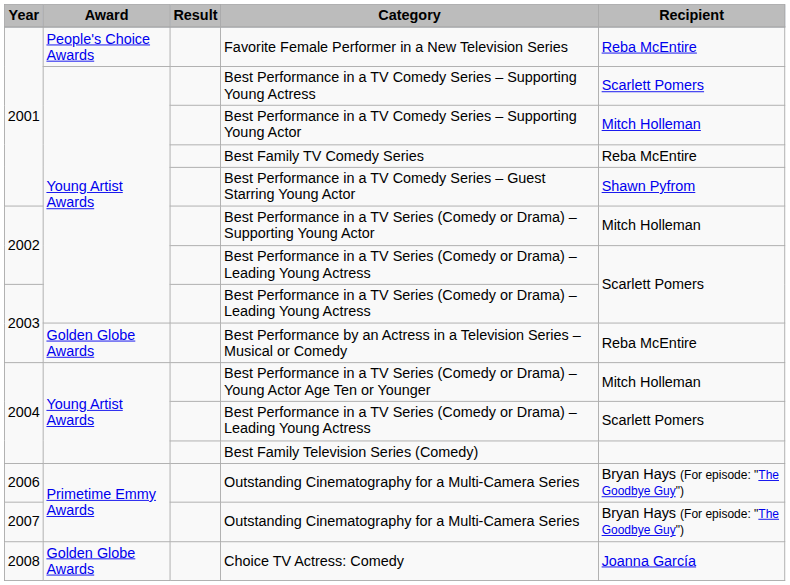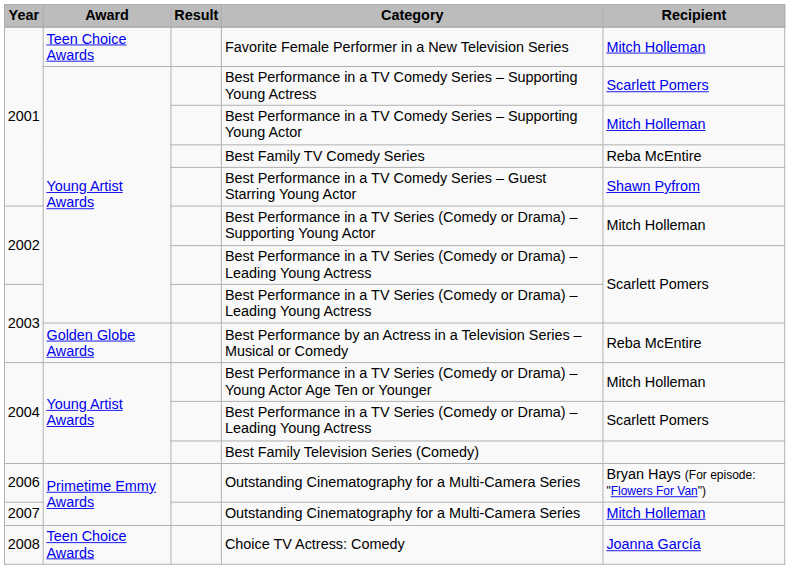 <table class="wikitable">
 <tr style="background:#b0c4de; text-align:center;">
 <th style="background:#bcbcbc;">Year</th>
 <th style="background:#bcbcbc;">Award</th>
 <th style="background:#bcbcbc;">Result</th>
 <th style="background:#bcbcbc;">Category</th>
 <th style="background:#bcbcbc;">Recipient</th>
 </tr>
 <tr style="background:#eaeaea;">
 </tr>
 <tr>
 <td rowspan=5>2001</td>
-<td><a href='#'>People's Choice Awards</a></td>
+<td><a href='#'>Teen Choice Awards</a></td>
 <td></td>
 <td>Favorite Female Performer in a New Television Series</td>
-<td><a href='#'>Reba McEntire</a></td>
+<td><a href='#'>Mitch Holleman</a></td>
 </tr>
 <tr>
 <td rowspan=7><a href='#'>Young Artist Awards</a></td>
 <td></td>
 <td>Best Performance in a TV Comedy Series – Supporting Young Actress</td>
 <td><a href='#'>Scarlett Pomers</a></td>
 </tr>
 <tr>
 <td></td>
 <td>Best Performance in a TV Comedy Series – Supporting Young Actor</td>
 <td><a href='#'>Mitch Holleman</a></td>
 </tr>
 <tr>
 <td></td>
 <td>Best Family TV Comedy Series</td>
 <td>Reba McEntire</td>
 </tr>
 <tr>
 <td></td>
 <td>Best Performance in a TV Comedy Series – Guest Starring Young Actor</td>
 <td><a href='#'>Shawn Pyfrom</a></td>
 </tr>
 <tr>
 <td rowspan=2>2002</td>
 <td></td>
 <td>Best Performance in a TV Series (Comedy or Drama) – Supporting Young Actor</td>
 <td>Mitch Holleman</td>
 </tr>
 <tr>
 <td></td>
 <td>Best Performance in a TV Series (Comedy or Drama) – Leading Young Actress</td>
 <td rowspan="2">Scarlett Pomers</td>
 </tr>
 <tr>
 <td rowspan=2>2003</td>
 <td></td>
 <td>Best Performance in a TV Series (Comedy or Drama) – Leading Young Actress</td>
 </tr>
 <tr>
 <td><a href='#'>Golden Globe Awards</a></td>
 <td></td>
 <td>Best Performance by an Actress in a Television Series – Musical or Comedy</td>
 <td>Reba McEntire</td>
 </tr>
 <tr>
 <td rowspan=3>2004</td>
 <td rowspan=3><a href='#'>Young Artist Awards</a></td>
 <td></td>
 <td>Best Performance in a TV Series (Comedy or Drama) – Young Actor Age Ten or Younger</td>
 <td>Mitch Holleman</td>
 </tr>
 <tr>
 <td></td>
 <td>Best Performance in a TV Series (Comedy or Drama) – Leading Young Actress</td>
 <td>Scarlett Pomers</td>
 </tr>
 <tr>
 <td></td>
 <td>Best Family Television Series (Comedy)</td>
 <td></td>
 </tr>
 <tr>
 <td>2006</td>
 <td rowspan=2><a href='#'>Primetime Emmy Awards</a></td>
 <td></td>
 <td>Outstanding Cinematography for a Multi-Camera Series</td>
-<td>Bryan Hays <small>(For episode: "<a href='#'>The Goodbye Guy</a>")</small></td>
+<td>Bryan Hays <small>(For episode: "<a href='#'>Flowers For Van</a>")</small></td>
 </tr>
 <tr>
 <td>2007</td>
 <td></td>
 <td>Outstanding Cinematography for a Multi-Camera Series</td>
-<td>Bryan Hays <small>(For episode: "<a href='#'>The Goodbye Guy</a>")</small></td>
+<td><a href='#'>Mitch Holleman</a></td>
 </tr>
 <tr>
 <td>2008</td>
-<td><a href='#'>Golden Globe Awards</a></td>
+<td><a href='#'>Teen Choice Awards</a></td>
 <td></td>
 <td>Choice TV Actress: Comedy</td>
 <td><a href='#'>Joanna García</a></td>
 </tr>
 </table>
